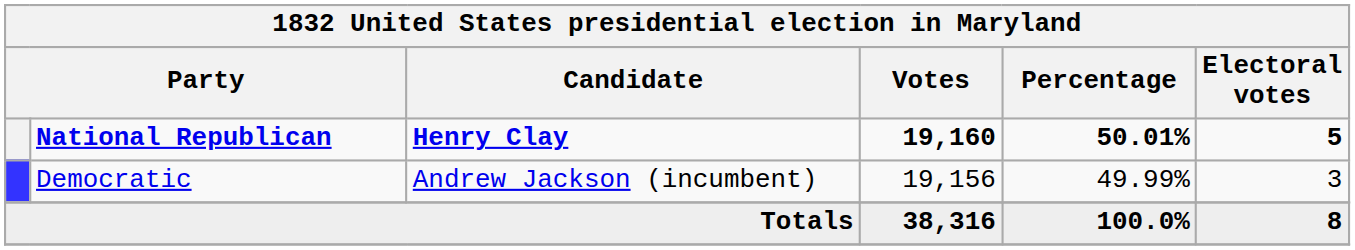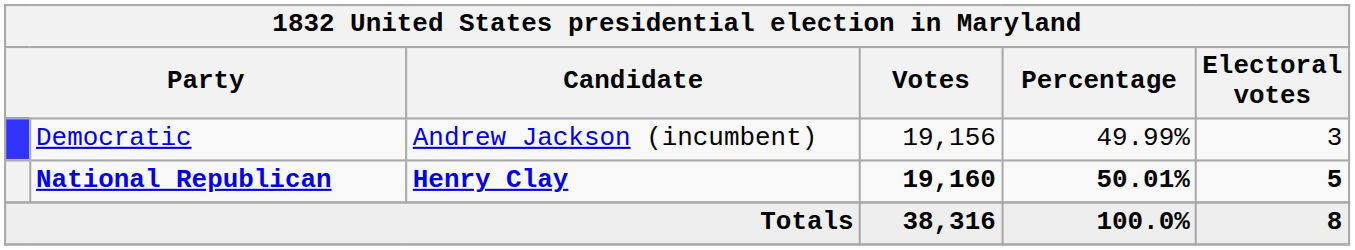 <table class="wikitable" style="font-size: 95%;">
 <tr>
 <th colspan="6">1832 United States presidential election in Maryland</th>
 </tr>
 <tr>
 <th colspan="2" style="width: 15em">Party</th>
 <th style="width: 17em">Candidate</th>
 <th style="width: 5em">Votes</th>
 <th style="width: 7em">Percentage</th>
 <th style="width: 5em">Electoral votes</th>
 </tr>
 <tr>
+<th style="background-color:#3333FF; width: 3px"></th>
+<td style="width: 130px"><a href='#'>Democratic</a></td>
+<td><a href='#'>Andrew Jackson</a> (incumbent)</td>
+<td align="right">19,156</td>
+<td align="right">49.99%</td>
+<td align="right">3</td>
+</tr>
+<tr>
 <th></th>
 <td style="width: 130px"><strong><a href='#'>National Republican</a></strong></td>
 <td><strong><a href='#'>Henry Clay</a></strong></td>
 <td align="right"><strong>19,160</strong></td>
 <td align="right"><strong>50.01%</strong></td>
 <td align="right"><strong>5</strong></td>
-</tr>
-<tr>
-<th style="background-color:#3333FF; width: 3px"></th>
-<td style="width: 130px"><a href='#'>Democratic</a></td>
-<td><a href='#'>Andrew Jackson</a> (incumbent)</td>
-<td align="right">19,156</td>
-<td align="right">49.99%</td>
-<td align="right">3</td>
 </tr>
 <tr>
 </tr>
 <tr bgcolor="#EEEEEE">
 <td colspan="3" align="right"><strong>Totals</strong></td>
 <td align="right"><strong>38,316</strong></td>
 <td align="right"><strong>100.0%</strong></td>
 <td align="right"><strong>8</strong></td>
 </tr>
 <tr>
 </tr>
 </table>
